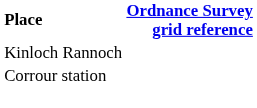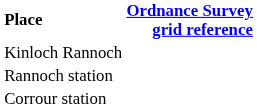 <table>
 <tr>
 <td><strong>Place</strong></td>
 <td align=right><strong><a href='#'>Ordnance Survey</a></strong> <br> <strong><a href='#'>grid reference</a></strong></td>
 </tr>
 <tr>
 <td>Kinloch Rannoch</td>
 <td align=right></td>
 </tr>
 <tr>
+<td>Rannoch station</td>
+<td align=right></td>
+</tr>
+<tr>
 <td>Corrour station</td>
 <td align=right></td>
 </tr>
 </table>
